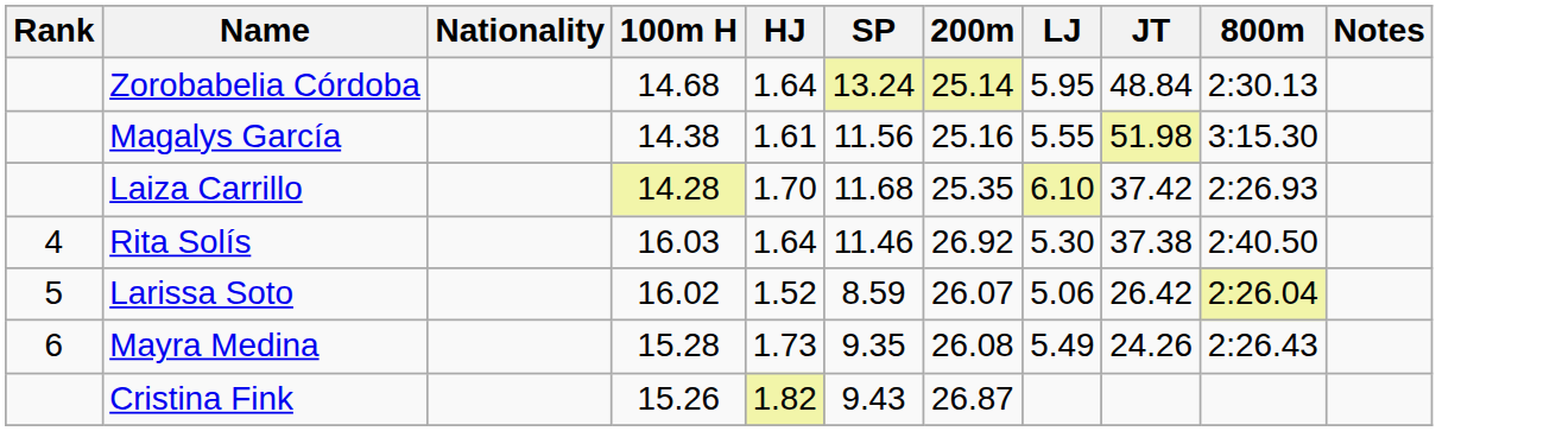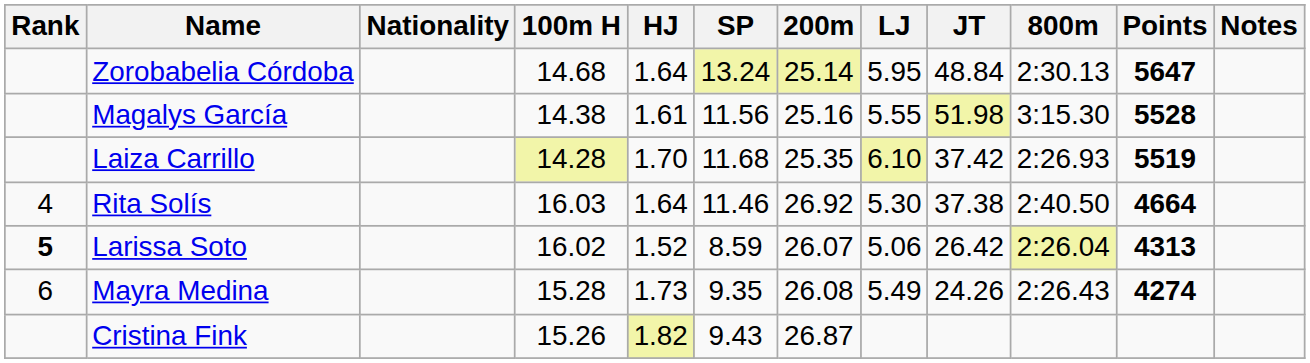 <table class="wikitable sortable" style="text-align:center">
 <tr>
 <th>Rank</th>
 <th>Name</th>
 <th>Nationality</th>
 <th>100m H</th>
 <th>HJ</th>
 <th>SP</th>
 <th>200m</th>
 <th>LJ</th>
 <th>JT</th>
 <th>800m</th>
+<th>Points</th>
 <th>Notes</th>
 </tr>
 <tr>
 <td></td>
 <td align=left><a href='#'>Zorobabelia Córdoba</a></td>
 <td align=left></td>
 <td>14.68</td>
 <td>1.64</td>
 <td bgcolor=#F2F5A9>13.24</td>
 <td bgcolor=#F2F5A9>25.14</td>
 <td>5.95</td>
 <td>48.84</td>
 <td>2:30.13</td>
+<td><strong>5647</strong></td>
 <td></td>
 </tr>
 <tr>
 <td></td>
 <td align=left><a href='#'>Magalys García</a></td>
 <td align=left></td>
 <td>14.38</td>
 <td>1.61</td>
 <td>11.56</td>
 <td>25.16</td>
 <td>5.55</td>
 <td bgcolor=#F2F5A9>51.98</td>
 <td>3:15.30</td>
+<td><strong>5528</strong></td>
 <td></td>
 </tr>
 <tr>
 <td></td>
 <td align=left><a href='#'>Laiza Carrillo</a></td>
 <td align=left></td>
 <td bgcolor=#F2F5A9>14.28</td>
 <td>1.70</td>
 <td>11.68</td>
 <td>25.35</td>
 <td bgcolor=#F2F5A9>6.10</td>
 <td>37.42</td>
 <td>2:26.93</td>
+<td><strong>5519</strong></td>
 <td></td>
 </tr>
 <tr>
 <td>4</td>
 <td align=left><a href='#'>Rita Solís</a></td>
 <td align=left></td>
 <td>16.03</td>
 <td>1.64</td>
 <td>11.46</td>
 <td>26.92</td>
 <td>5.30</td>
 <td>37.38</td>
 <td>2:40.50</td>
+<td><strong>4664</strong></td>
 <td></td>
 </tr>
 <tr>
-<td>5</td>
+<td><strong>5</strong></td>
 <td align=left><a href='#'>Larissa Soto</a></td>
 <td align=left></td>
 <td>16.02</td>
 <td>1.52</td>
 <td>8.59</td>
 <td>26.07</td>
 <td>5.06</td>
 <td>26.42</td>
 <td bgcolor=#F2F5A9>2:26.04</td>
+<td><strong>4313</strong></td>
 <td></td>
 </tr>
 <tr>
 <td>6</td>
 <td align=left><a href='#'>Mayra Medina</a></td>
 <td align=left></td>
 <td>15.28</td>
 <td>1.73</td>
 <td>9.35</td>
 <td>26.08</td>
 <td>5.49</td>
 <td>24.26</td>
 <td>2:26.43</td>
+<td><strong>4274</strong></td>
 <td></td>
 </tr>
 <tr>
 <td></td>
 <td align=left><a href='#'>Cristina Fink</a></td>
 <td align=left></td>
 <td>15.26</td>
 <td bgcolor=#F2F5A9>1.82</td>
 <td>9.43</td>
 <td>26.87</td>
 <td></td>
 <td></td>
 <td></td>
+<td><strong></strong></td>
 <td></td>
 </tr>
 </table>
